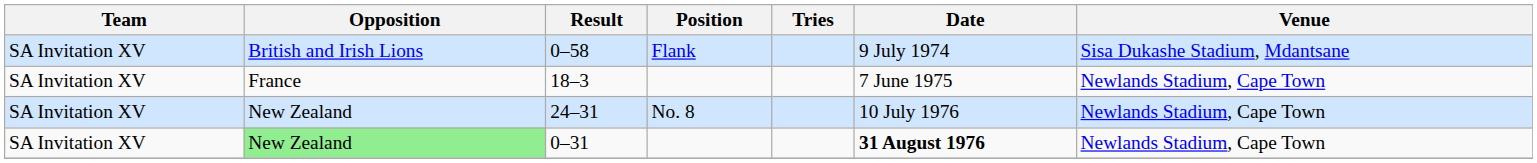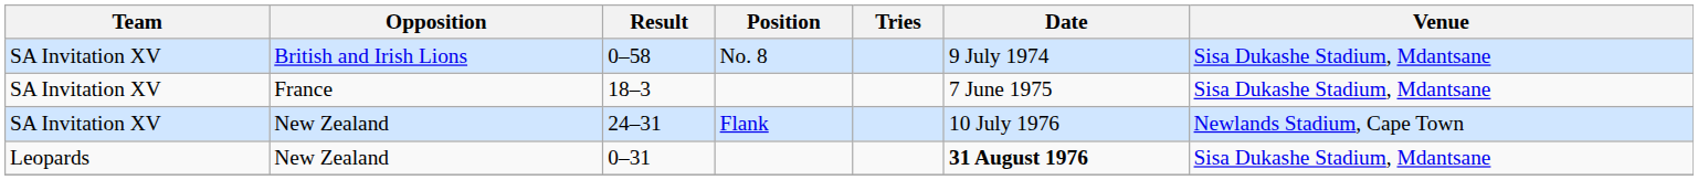 <table class="wikitable" width=100%>
 <tr>
 <th>Team</th>
 <th>Opposition</th>
 <th>Result</th>
 <th>Position</th>
 <th>Tries</th>
 <th>Date</th>
 <th>Venue</th>
 </tr>
 <tr style="background: #D0E6FF;">
 <td>SA Invitation XV</td>
 <td><a href='#'>British and Irish Lions</a></td>
 <td>0–58</td>
-<td><a href='#'>Flank</a></td>
+<td>No. 8</td>
 <td></td>
 <td>9 July 1974</td>
 <td><a href='#'>Sisa Dukashe Stadium</a>, <a href='#'>Mdantsane</a></td>
 </tr>
 <tr>
 <td>SA Invitation XV</td>
 <td>France</td>
 <td>18–3</td>
 <td></td>
 <td></td>
 <td>7 June 1975</td>
-<td><a href='#'>Newlands Stadium</a>, <a href='#'>Cape Town</a></td>
+<td><a href='#'>Sisa Dukashe Stadium</a>, <a href='#'>Mdantsane</a></td>
 </tr>
 <tr style="background: #D0E6FF;">
 <td>SA Invitation XV</td>
 <td>New Zealand</td>
 <td>24–31</td>
-<td>No. 8</td>
+<td><a href='#'>Flank</a></td>
 <td></td>
 <td>10 July 1976</td>
 <td><a href='#'>Newlands Stadium</a>, Cape Town</td>
 </tr>
 <tr>
-<td>SA Invitation XV</td>
-<td style="background: lightgreen;">New Zealand</td>
+<td>Leopards</td>
+<td>New Zealand</td>
 <td>0–31</td>
 <td></td>
 <td></td>
 <td><strong>31 August 1976</strong></td>
-<td><a href='#'>Newlands Stadium</a>, Cape Town</td>
+<td><a href='#'>Sisa Dukashe Stadium</a>, <a href='#'>Mdantsane</a></td>
 </tr>
 <tr style="background: #D0E6FF;">
 </tr>
 </table>
